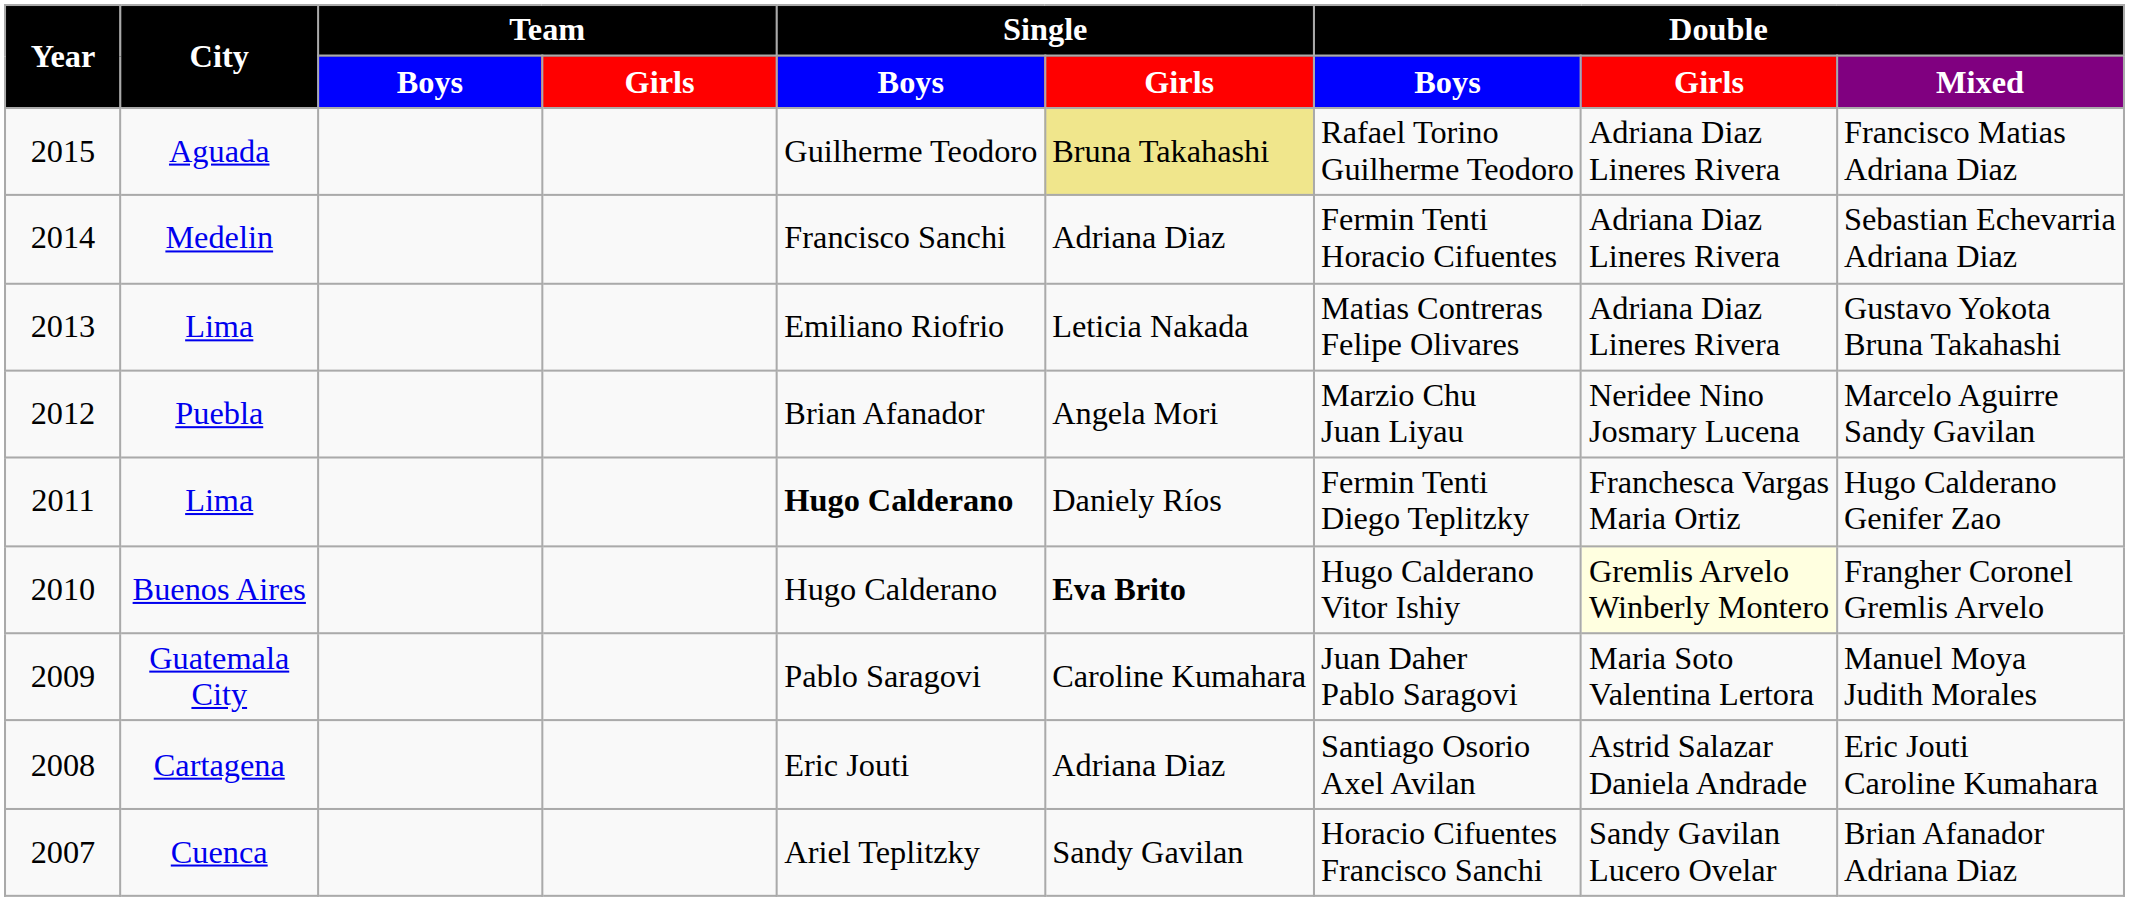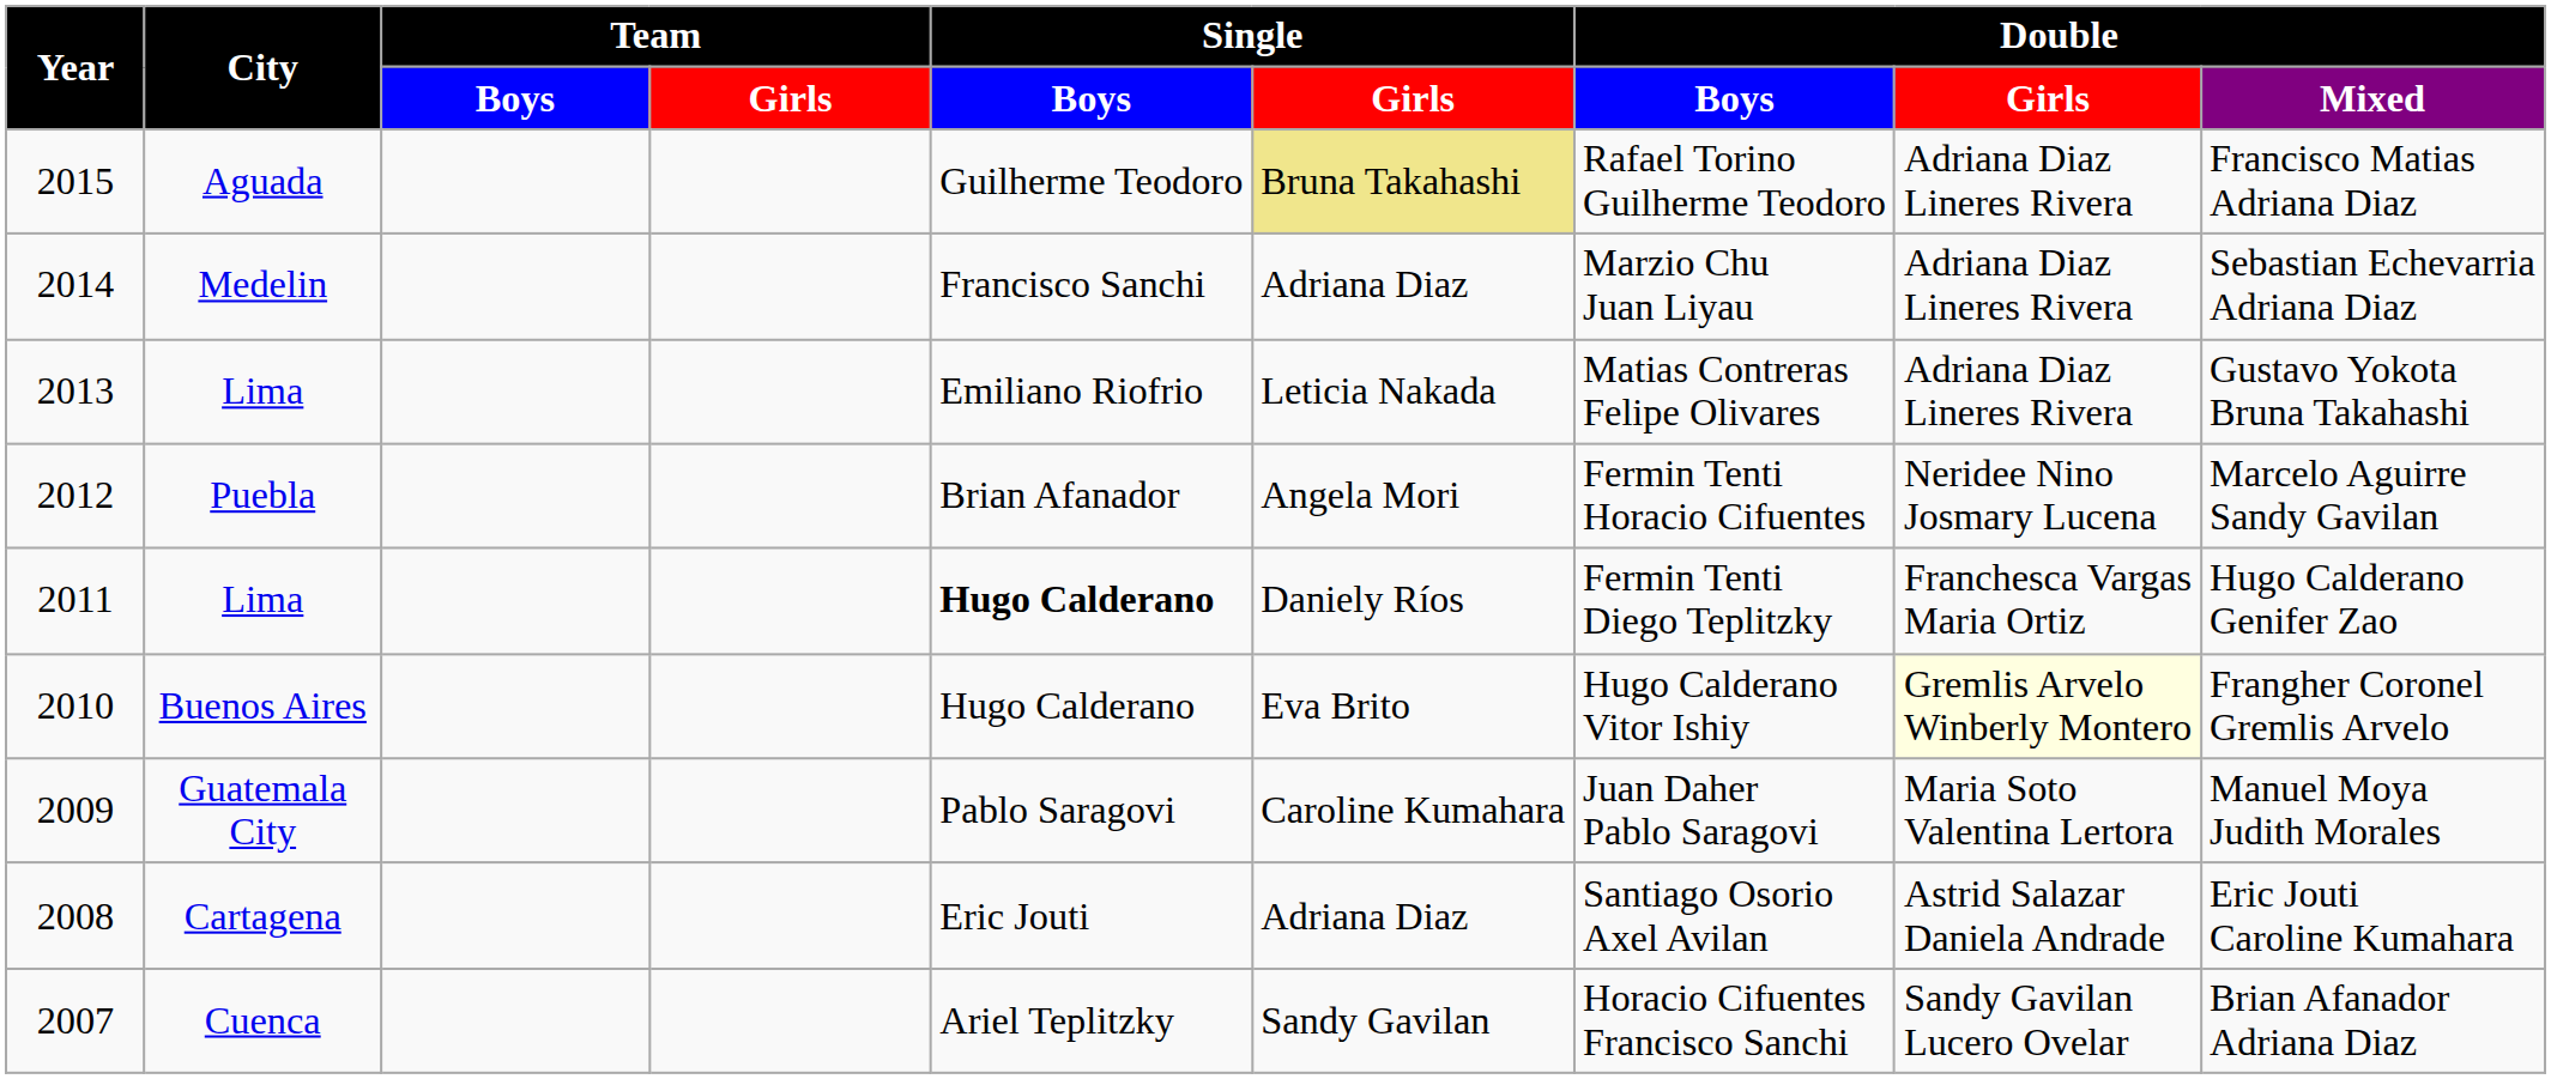 <table class="wikitable" align="center">
 <tr>
 <th rowspan=2 width="50" style="background:black; color:white">Year</th>
 <th rowspan=2 width="90" style="background:black; color:white">City</th>
 <th colspan=2 width="220" style="background:black; color:white">Team</th>
 <th colspan=2 width="250" style="background:black; color:white">Single</th>
 <th colspan=3 width="250" style="background:black; color:white">Double</th>
 </tr>
 <tr>
 <td style="background:blue; color:white" align="center"><strong>Boys</strong></td>
 <td style="background:red; color:white" align="center"><strong>Girls</strong></td>
 <th style="background:blue; color:white" align="center"><strong>Boys</strong></th>
 <th style="background:red; color:white" align="center"><strong>Girls</strong></th>
 <th style="background:blue; color:white" align="center"><strong>Boys</strong></th>
 <th style="background:red; color:white" align="center"><strong>Girls</strong></th>
 <th style="background:purple; color:white" align="center"><strong>Mixed</strong></th>
 </tr>
 <tr>
 <td align="center">2015</td>
 <td align="center"><a href='#'>Aguada</a></td>
 <td></td>
 <td></td>
 <td> Guilherme Teodoro</td>
 <td style="background: khaki;"> Bruna Takahashi</td>
 <td> Rafael Torino<br> Guilherme Teodoro</td>
 <td> Adriana Diaz<br> Lineres Rivera</td>
 <td> Francisco Matias<br> Adriana Diaz</td>
 </tr>
 <tr>
 <td align="center">2014</td>
 <td align="center"><a href='#'>Medelin</a></td>
 <td></td>
 <td></td>
 <td> Francisco Sanchi</td>
 <td> Adriana Diaz</td>
-<td> Fermin Tenti<br> Horacio Cifuentes</td>
+<td> Marzio Chu<br> Juan Liyau</td>
 <td> Adriana Diaz<br> Lineres Rivera</td>
 <td> Sebastian Echevarria<br> Adriana Diaz</td>
 </tr>
 <tr>
 <td align="center">2013</td>
 <td align="center"><a href='#'>Lima</a></td>
 <td></td>
 <td></td>
 <td> Emiliano Riofrio</td>
 <td> Leticia Nakada</td>
 <td> Matias Contreras<br> Felipe Olivares</td>
 <td> Adriana Diaz<br> Lineres Rivera</td>
 <td> Gustavo Yokota<br> Bruna Takahashi</td>
 </tr>
 <tr>
 <td align="center">2012</td>
 <td align="center"><a href='#'>Puebla</a></td>
 <td></td>
 <td></td>
 <td> Brian Afanador</td>
 <td> Angela Mori</td>
-<td> Marzio Chu<br> Juan Liyau</td>
+<td> Fermin Tenti<br> Horacio Cifuentes</td>
 <td> Neridee Nino<br> Josmary Lucena</td>
 <td> Marcelo Aguirre<br> Sandy Gavilan</td>
 </tr>
 <tr>
 <td align="center">2011</td>
 <td align="center"><a href='#'>Lima</a></td>
 <td></td>
 <td></td>
 <td><strong> Hugo Calderano</strong></td>
 <td> Daniely Ríos</td>
 <td> Fermin Tenti<br> Diego Teplitzky</td>
 <td> Franchesca Vargas<br> Maria Ortiz</td>
 <td> Hugo Calderano<br> Genifer Zao</td>
 </tr>
 <tr>
 <td align="center">2010</td>
 <td align="center"><a href='#'>Buenos Aires</a></td>
 <td></td>
 <td></td>
 <td> Hugo Calderano</td>
-<td><strong> Eva Brito</strong></td>
+<td> Eva Brito</td>
 <td> Hugo Calderano<br> Vitor Ishiy</td>
 <td style="background: lightyellow;"> Gremlis Arvelo<br> Winberly Montero</td>
 <td> Frangher Coronel<br> Gremlis Arvelo</td>
 </tr>
 <tr>
 <td align="center">2009</td>
 <td align="center"><a href='#'>Guatemala City</a></td>
 <td></td>
 <td></td>
 <td> Pablo Saragovi</td>
 <td> Caroline Kumahara</td>
 <td> Juan Daher<br> Pablo Saragovi</td>
 <td> Maria Soto<br> Valentina Lertora</td>
 <td> Manuel Moya<br> Judith Morales</td>
 </tr>
 <tr>
 <td align="center">2008</td>
 <td align="center"><a href='#'>Cartagena</a></td>
 <td></td>
 <td></td>
 <td> Eric Jouti</td>
 <td> Adriana Diaz</td>
 <td> Santiago Osorio<br> Axel Avilan</td>
 <td> Astrid Salazar<br> Daniela Andrade</td>
 <td> Eric Jouti<br> Caroline Kumahara</td>
 </tr>
 <tr>
 <td align="center">2007</td>
 <td align="center"><a href='#'>Cuenca</a></td>
 <td></td>
 <td></td>
 <td> Ariel Teplitzky</td>
 <td> Sandy Gavilan</td>
 <td> Horacio Cifuentes<br> Francisco Sanchi</td>
 <td> Sandy Gavilan<br> Lucero Ovelar</td>
 <td> Brian Afanador<br> Adriana Diaz</td>
 </tr>
 </table>
